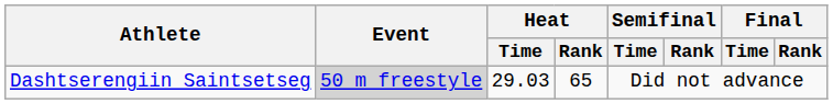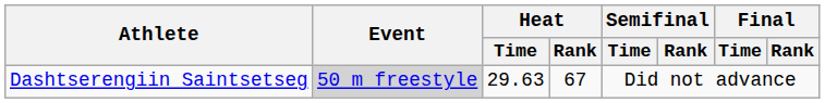 <table class=wikitable style="font-size:90%">
 <tr>
 <th rowspan="2">Athlete</th>
 <th rowspan="2">Event</th>
 <th colspan="2">Heat</th>
 <th colspan="2">Semifinal</th>
 <th colspan="2">Final</th>
 </tr>
 <tr style="font-size:95%">
 <th>Time</th>
 <th>Rank</th>
 <th>Time</th>
 <th>Rank</th>
 <th>Time</th>
 <th>Rank</th>
 </tr>
 <tr align=center>
 <td align=left><a href='#'>Dashtserengiin Saintsetseg</a></td>
 <td align=left style="background: lightgrey;"><a href='#'>50 m freestyle</a></td>
-<td>29.03</td>
-<td>65</td>
+<td>29.63</td>
+<td>67</td>
 <td colspan=4>Did not advance</td>
 </tr>
 </table>
